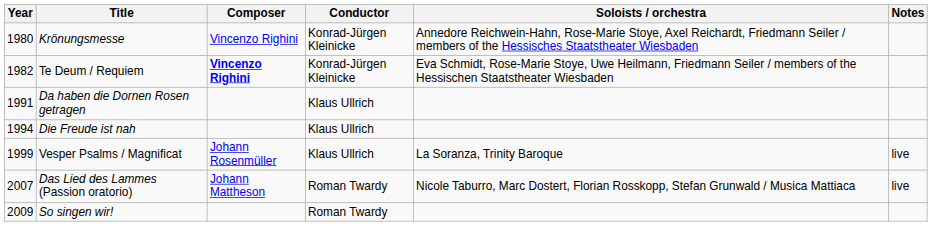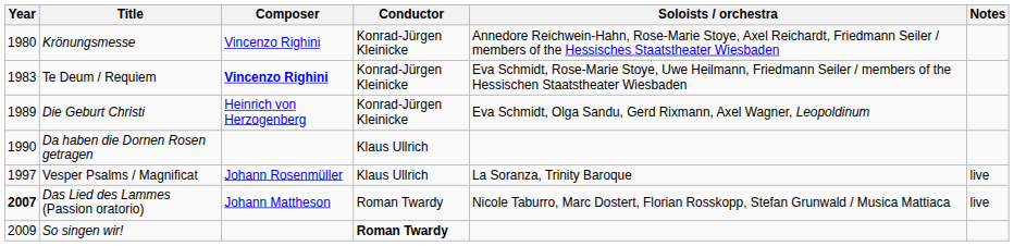 <table class="wikitable">
 <tr>
 <th scope=col>Year</th>
 <th scope=col>Title</th>
 <th scope=col>Composer</th>
 <th scope=col>Conductor</th>
 <th scope=col>Soloists / orchestra</th>
 <th scope=col>Notes</th>
 </tr>
 <tr>
 <td>1980</td>
 <td><em>Krönungsmesse</em></td>
 <td><a href='#'>Vincenzo Righini</a></td>
 <td>Konrad-Jürgen Kleinicke</td>
 <td>Annedore Reichwein-Hahn, Rose-Marie Stoye, Axel Reichardt, Friedmann Seiler / members of the <a href='#'>Hessisches Staatstheater Wiesbaden</a></td>
 <td></td>
 </tr>
 <tr>
-<td>1982</td>
+<td>1983</td>
 <td>Te Deum / Requiem</td>
 <td><strong><a href='#'>Vincenzo Righini</a></strong></td>
 <td>Konrad-Jürgen Kleinicke</td>
 <td>Eva Schmidt, Rose-Marie Stoye, Uwe Heilmann, Friedmann Seiler / members of the Hessischen Staatstheater Wiesbaden</td>
 <td></td>
 </tr>
 <tr>
-<td>1991</td>
+<td>1989</td>
+<td><em>Die Geburt Christi</em></td>
+<td><a href='#'>Heinrich von Herzogenberg</a></td>
+<td>Konrad-Jürgen Kleinicke</td>
+<td>Eva Schmidt, Olga Sandu, Gerd Rixmann, Axel Wagner, <em>Leopoldinum</em></td>
+<td></td>
+</tr>
+<tr>
+<td>1990</td>
 <td><em>Da haben die Dornen Rosen getragen</em></td>
 <td></td>
 <td>Klaus Ullrich</td>
 <td></td>
 <td></td>
 </tr>
 <tr>
-<td>1994</td>
-<td><em>Die Freude ist nah</em></td>
-<td></td>
-<td>Klaus Ullrich</td>
-<td></td>
-<td></td>
-</tr>
-<tr>
-<td>1999</td>
+<td>1997</td>
 <td>Vesper Psalms / Magnificat</td>
 <td><a href='#'>Johann Rosenmüller</a></td>
 <td>Klaus Ullrich</td>
 <td>La Soranza, Trinity Baroque</td>
 <td>live</td>
 </tr>
 <tr>
-<td>2007</td>
+<td><strong>2007</strong></td>
 <td><em>Das Lied des Lammes</em> (Passion oratorio)</td>
 <td><a href='#'>Johann Mattheson</a></td>
 <td>Roman Twardy</td>
 <td>Nicole Taburro, Marc Dostert, Florian Rosskopp, Stefan Grunwald / Musica Mattiaca</td>
 <td>live</td>
 </tr>
 <tr>
 <td>2009</td>
 <td><em>So singen wir!</em></td>
 <td></td>
-<td>Roman Twardy</td>
+<td><strong>Roman Twardy</strong></td>
 <td></td>
 <td></td>
 </tr>
 </table>
